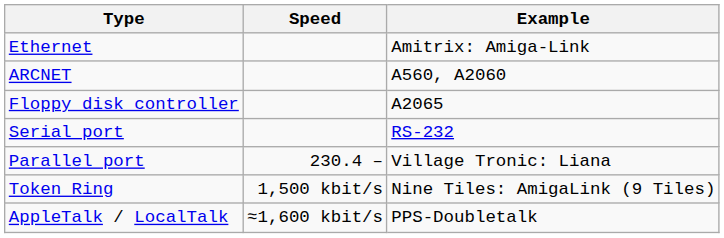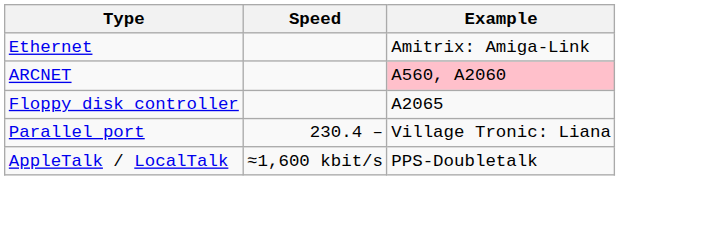 <table class="wikitable sortable">
 <tr>
 <th>Type</th>
 <th>Speed</th>
 <th>Example</th>
 </tr>
 <tr>
 <td><a href='#'>Ethernet</a></td>
 <td style="text-align:right;"> </td>
 <td>Amitrix: Amiga-Link</td>
 </tr>
 <tr>
 <td><a href='#'>ARCNET</a></td>
 <td style="text-align:right;"> </td>
-<td>A560, A2060</td>
+<td style="background: pink;">A560, A2060</td>
 </tr>
 <tr>
 <td><a href='#'>Floppy disk controller</a></td>
 <td style="text-align:right;"> </td>
 <td>A2065</td>
 </tr>
 <tr>
-<td><a href='#'>Serial port</a></td>
-<td style="text-align:right;"> </td>
-<td><a href='#'>RS-232</a></td>
-</tr>
-<tr>
 <td><a href='#'>Parallel port</a></td>
 <td style="text-align:right;"> 230.4 – </td>
 <td>Village Tronic: Liana</td>
-</tr>
-<tr>
-<td><a href='#'>Token Ring</a></td>
-<td style="text-align:right;"> 1,500 kbit/s</td>
-<td>Nine Tiles: AmigaLink (9 Tiles)</td>
 </tr>
 <tr>
 <td><a href='#'>AppleTalk</a> / <a href='#'>LocalTalk</a></td>
 <td style="text-align:right;"> ≈1,600 kbit/s</td>
 <td>PPS-Doubletalk</td>
 </tr>
 </table>
